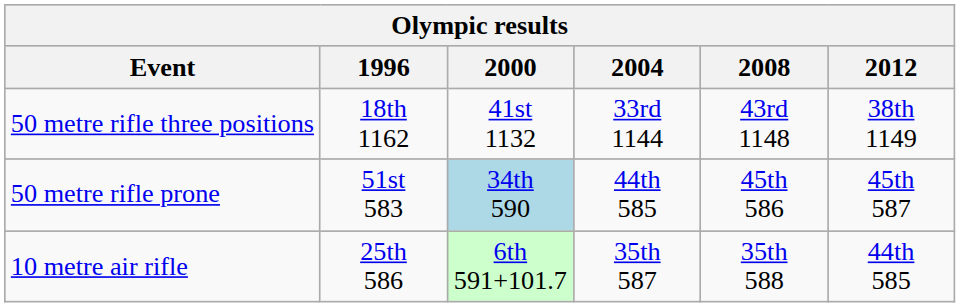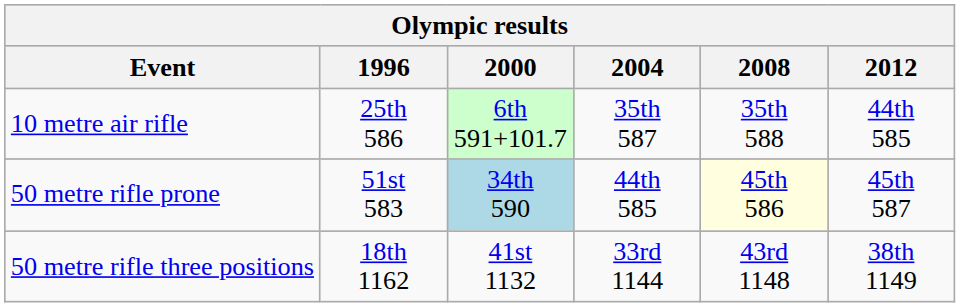 <table class="wikitable" style="text-align: center">
 <tr>
 <th colspan=6>Olympic results</th>
 </tr>
 <tr>
 <th>Event</th>
 <th width="70">1996</th>
 <th width="70">2000</th>
 <th width="70">2004</th>
 <th width="70">2008</th>
 <th width="70">2012</th>
 </tr>
 <tr>
+<td align=left><a href='#'>10 metre air rifle</a></td>
+<td><a href='#'>25th</a><br>586</td>
+<td style="background: #ccffcc"><a href='#'>6th</a><br>591+101.7</td>
+<td><a href='#'>35th</a><br>587</td>
+<td><a href='#'>35th</a><br>588</td>
+<td><a href='#'>44th</a><br>585</td>
+</tr>
+<tr>
+<td align=left><a href='#'>50 metre rifle prone</a></td>
+<td><a href='#'>51st</a><br>583</td>
+<td style="background: lightblue;"><a href='#'>34th</a><br>590</td>
+<td><a href='#'>44th</a><br>585</td>
+<td style="background: lightyellow;"><a href='#'>45th</a><br>586</td>
+<td><a href='#'>45th</a><br>587</td>
+</tr>
+<tr>
 <td align=left><a href='#'>50 metre rifle three positions</a></td>
 <td><a href='#'>18th</a><br>1162</td>
 <td><a href='#'>41st</a><br>1132</td>
 <td><a href='#'>33rd</a><br>1144</td>
 <td><a href='#'>43rd</a><br>1148</td>
 <td><a href='#'>38th</a><br>1149</td>
 </tr>
-<tr>
-<td align=left><a href='#'>50 metre rifle prone</a></td>
-<td><a href='#'>51st</a><br>583</td>
-<td style="background: lightblue;"><a href='#'>34th</a><br>590</td>
-<td><a href='#'>44th</a><br>585</td>
-<td><a href='#'>45th</a><br>586</td>
-<td><a href='#'>45th</a><br>587</td>
-</tr>
-<tr>
-<td align=left><a href='#'>10 metre air rifle</a></td>
-<td><a href='#'>25th</a><br>586</td>
-<td style="background: #ccffcc"><a href='#'>6th</a><br>591+101.7</td>
-<td><a href='#'>35th</a><br>587</td>
-<td><a href='#'>35th</a><br>588</td>
-<td><a href='#'>44th</a><br>585</td>
-</tr>
 </table>
